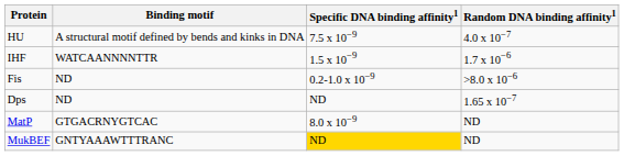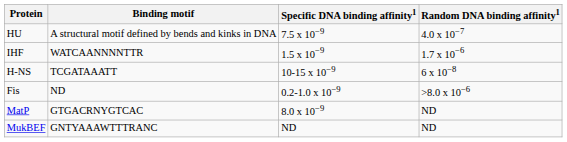 <table class="wikitable">
 <tr>
 <th>Protein</th>
 <th>Binding motif</th>
 <th><strong>Specific DNA binding affinity<sup>1</sup></strong></th>
 <th><strong>Random DNA binding affinity<sup>1</sup></strong></th>
 </tr>
 <tr>
 <td>HU</td>
 <td>A structural motif defined by bends and kinks in DNA</td>
 <td>7.5 x 10<sup>−9</sup></td>
 <td>4.0 x 10<sup>−7</sup></td>
 </tr>
 <tr>
 <td>IHF</td>
 <td>WATCAANNNNTTR</td>
 <td>1.5 x 10<sup>−9</sup></td>
 <td>1.7 x 10<sup>−6</sup></td>
 </tr>
 <tr>
+<td>H-NS</td>
+<td>TCGATAAATT</td>
+<td>10-15 x 10<sup>−9</sup></td>
+<td>6 x 10<sup>−8</sup></td>
+</tr>
+<tr>
 <td>Fis</td>
 <td>ND</td>
 <td>0.2-1.0 x 10<sup>−9</sup></td>
 <td>>8.0 x 10<sup>−6</sup></td>
-</tr>
-<tr>
-<td>Dps</td>
-<td>ND</td>
-<td>ND</td>
-<td>1.65 x 10<sup>−7</sup></td>
 </tr>
 <tr>
 <td><a href='#'>MatP</a></td>
 <td>GTGACRNYGTCAC</td>
 <td>8.0 x 10<sup>−9</sup></td>
 <td>ND</td>
 </tr>
 <tr>
 <td><a href='#'>MukBEF</a></td>
 <td>GNTYAAAWTTTRANC</td>
-<td style="background: gold;">ND</td>
+<td>ND</td>
 <td>ND</td>
 </tr>
 </table>
